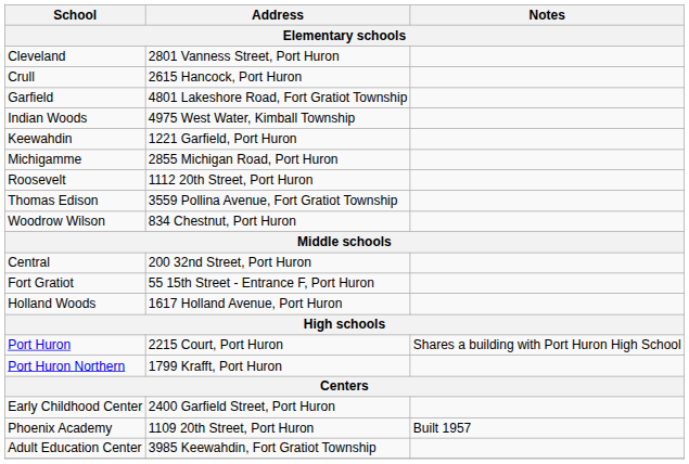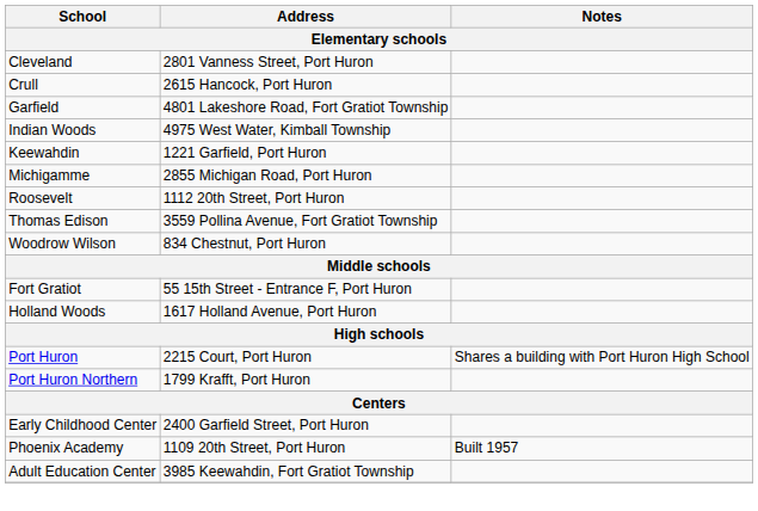 <table class="wikitable sortable">
 <tr>
 <th>School</th>
 <th>Address</th>
 <th>Notes</th>
 </tr>
 <tr>
 <th colspan="3">Elementary schools</th>
 </tr>
 <tr>
 <td>Cleveland</td>
 <td>2801 Vanness Street, Port Huron</td>
 <td></td>
 </tr>
 <tr>
 <td>Crull</td>
 <td>2615 Hancock, Port Huron</td>
 <td></td>
 </tr>
 <tr>
 <td>Garfield</td>
 <td>4801 Lakeshore Road, Fort Gratiot Township</td>
 <td></td>
 </tr>
 <tr>
 <td>Indian Woods</td>
 <td>4975 West Water, Kimball Township</td>
 <td></td>
 </tr>
 <tr>
 <td>Keewahdin</td>
 <td>1221 Garfield, Port Huron</td>
 <td></td>
 </tr>
 <tr>
 <td>Michigamme</td>
 <td>2855 Michigan Road, Port Huron</td>
 <td></td>
 </tr>
 <tr>
 <td>Roosevelt</td>
 <td>1112 20th Street, Port Huron</td>
 <td></td>
 </tr>
 <tr>
 <td>Thomas Edison</td>
 <td>3559 Pollina Avenue, Fort Gratiot Township</td>
 <td></td>
 </tr>
 <tr>
 <td>Woodrow Wilson</td>
 <td>834 Chestnut, Port Huron</td>
 <td></td>
 </tr>
 <tr>
 <th colspan="3">Middle schools</th>
 </tr>
 <tr>
-<td>Central</td>
-<td>200 32nd Street, Port Huron</td>
-<td></td>
-</tr>
-<tr>
 <td>Fort Gratiot</td>
 <td>55 15th Street - Entrance F, Port Huron</td>
 <td></td>
 </tr>
 <tr>
 <td>Holland Woods</td>
 <td>1617 Holland Avenue, Port Huron</td>
 <td></td>
 </tr>
 <tr>
 <th colspan="3">High schools</th>
 </tr>
 <tr>
 <td><a href='#'>Port Huron</a></td>
 <td>2215 Court, Port Huron</td>
 <td>Shares a building with Port Huron High School</td>
 </tr>
 <tr>
 <td><a href='#'>Port Huron Northern</a></td>
 <td>1799 Krafft, Port Huron</td>
 <td></td>
 </tr>
 <tr>
 <th colspan="3">Centers</th>
 </tr>
 <tr>
 <td>Early Childhood Center</td>
 <td>2400 Garfield Street, Port Huron</td>
 <td></td>
 </tr>
 <tr>
 <td>Phoenix Academy</td>
 <td>1109 20th Street, Port Huron</td>
 <td>Built 1957</td>
 </tr>
 <tr>
 <td>Adult Education Center</td>
 <td>3985 Keewahdin, Fort Gratiot Township</td>
 <td></td>
 </tr>
 <tr>
 </tr>
 </table>
